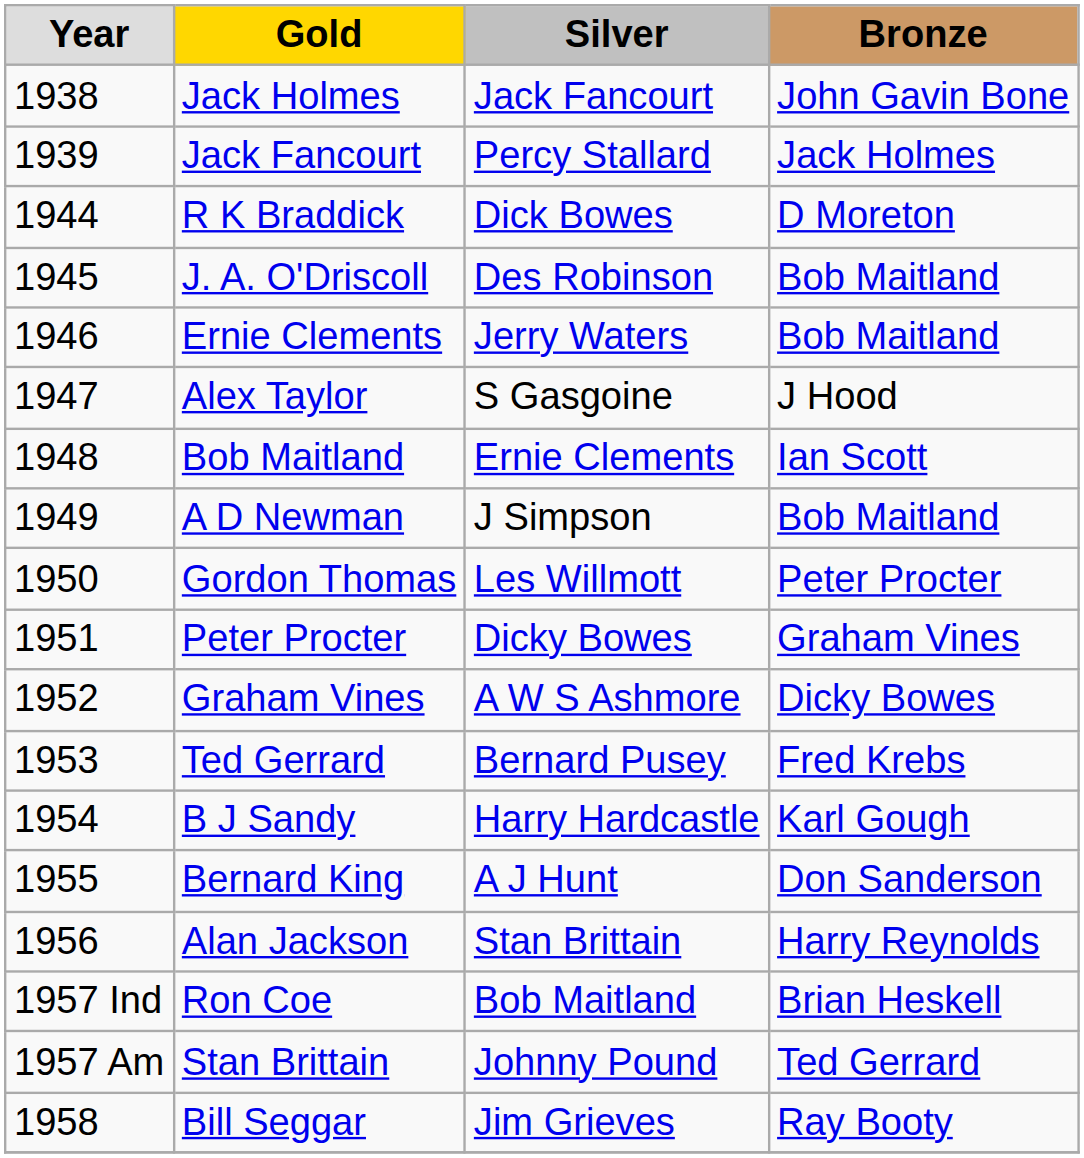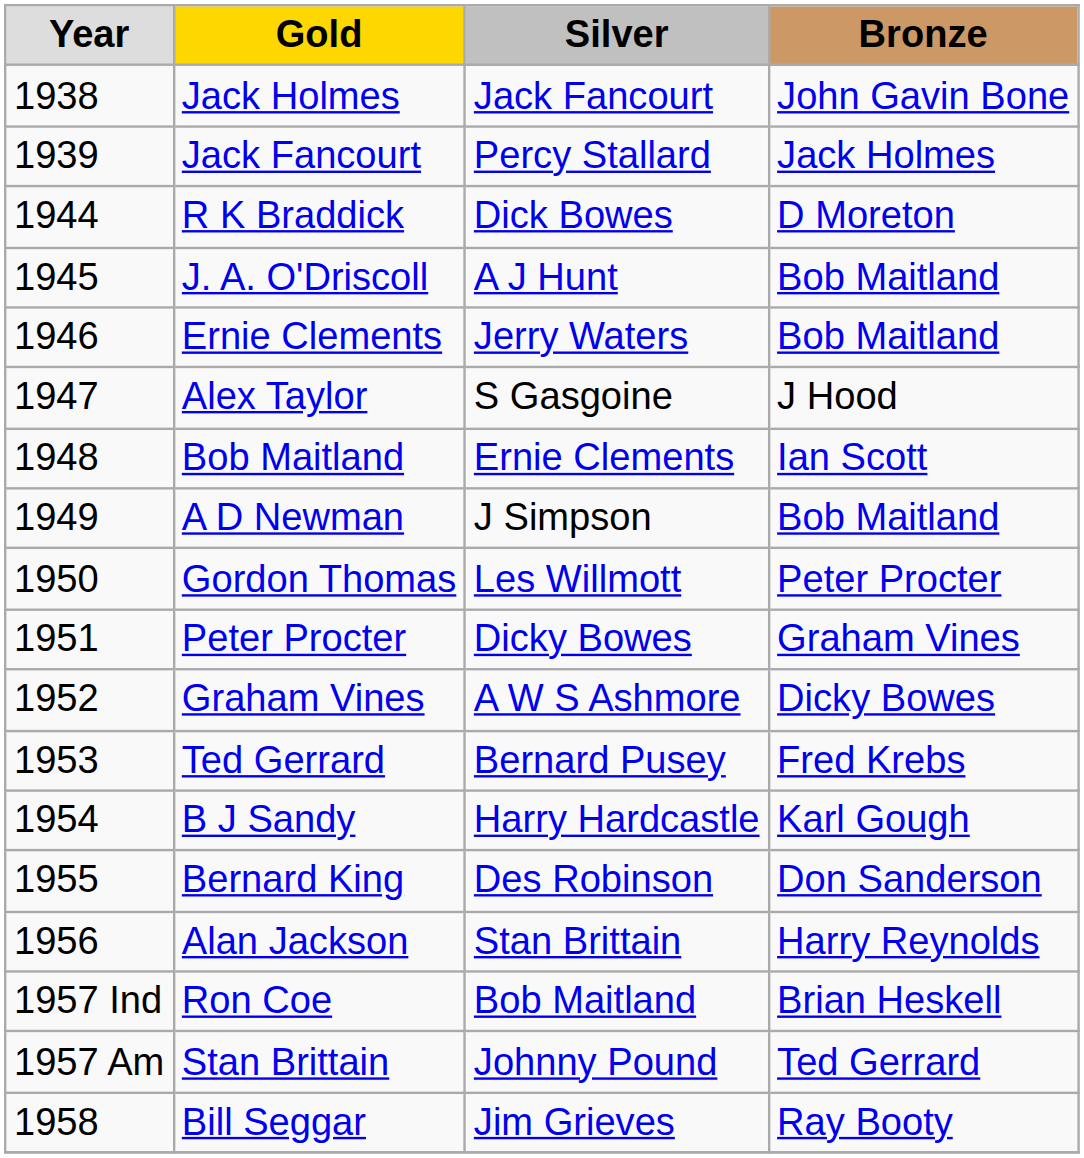 <table class="wikitable" style="text-align:left;">
 <tr style="text-align:center; font-weight:bold;">
 <td style="background:#ddd; ">Year</td>
 <td style="background:gold; ">Gold</td>
 <td style="background:silver; ">Silver</td>
 <td style="background:#c96; ">Bronze</td>
 </tr>
 <tr>
 <td>1938</td>
 <td><a href='#'>Jack Holmes</a></td>
 <td><a href='#'>Jack Fancourt</a></td>
 <td><a href='#'>John Gavin Bone</a></td>
 </tr>
 <tr>
 <td>1939</td>
 <td><a href='#'>Jack Fancourt</a></td>
 <td><a href='#'>Percy Stallard</a></td>
 <td><a href='#'>Jack Holmes</a></td>
 </tr>
 <tr>
 <td>1944</td>
 <td><a href='#'>R K Braddick</a></td>
 <td><a href='#'>Dick Bowes</a></td>
 <td><a href='#'>D Moreton</a></td>
 </tr>
 <tr>
 <td>1945</td>
 <td><a href='#'>J. A. O'Driscoll</a></td>
-<td><a href='#'>Des Robinson</a></td>
+<td><a href='#'>A J Hunt</a></td>
 <td><a href='#'>Bob Maitland</a></td>
 </tr>
 <tr>
 <td>1946</td>
 <td><a href='#'>Ernie Clements</a></td>
 <td><a href='#'>Jerry Waters</a></td>
 <td><a href='#'>Bob Maitland</a></td>
 </tr>
 <tr>
 <td>1947</td>
 <td><a href='#'>Alex Taylor</a></td>
 <td>S Gasgoine</td>
 <td>J Hood</td>
 </tr>
 <tr>
 <td>1948</td>
 <td><a href='#'>Bob Maitland</a></td>
 <td><a href='#'>Ernie Clements</a></td>
 <td><a href='#'>Ian Scott</a></td>
 </tr>
 <tr>
 <td>1949</td>
 <td><a href='#'>A D Newman</a></td>
 <td>J Simpson</td>
 <td><a href='#'>Bob Maitland</a></td>
 </tr>
 <tr>
 <td>1950</td>
 <td><a href='#'>Gordon Thomas</a></td>
 <td><a href='#'>Les Willmott</a></td>
 <td><a href='#'>Peter Procter</a></td>
 </tr>
 <tr>
 <td>1951</td>
 <td><a href='#'>Peter Procter</a></td>
 <td><a href='#'>Dicky Bowes</a></td>
 <td><a href='#'>Graham Vines</a></td>
 </tr>
 <tr>
 <td>1952</td>
 <td><a href='#'>Graham Vines</a></td>
 <td><a href='#'>A W S Ashmore</a></td>
 <td><a href='#'>Dicky Bowes</a></td>
 </tr>
 <tr>
 <td>1953</td>
 <td><a href='#'>Ted Gerrard</a></td>
 <td><a href='#'>Bernard Pusey</a></td>
 <td><a href='#'>Fred Krebs</a></td>
 </tr>
 <tr>
 <td>1954</td>
 <td><a href='#'>B J Sandy</a></td>
 <td><a href='#'>Harry Hardcastle</a></td>
 <td><a href='#'>Karl Gough</a></td>
 </tr>
 <tr>
 <td>1955</td>
 <td><a href='#'>Bernard King</a></td>
-<td><a href='#'>A J Hunt</a></td>
+<td><a href='#'>Des Robinson</a></td>
 <td><a href='#'>Don Sanderson</a></td>
 </tr>
 <tr>
 <td>1956</td>
 <td><a href='#'>Alan Jackson</a></td>
 <td><a href='#'>Stan Brittain</a></td>
 <td><a href='#'>Harry Reynolds</a></td>
 </tr>
 <tr>
 <td>1957 Ind</td>
 <td><a href='#'>Ron Coe</a></td>
 <td><a href='#'>Bob Maitland</a></td>
 <td><a href='#'>Brian Heskell</a></td>
 </tr>
 <tr>
 <td>1957 Am</td>
 <td><a href='#'>Stan Brittain</a></td>
 <td><a href='#'>Johnny Pound</a></td>
 <td><a href='#'>Ted Gerrard</a></td>
 </tr>
 <tr>
 <td>1958</td>
 <td><a href='#'>Bill Seggar</a></td>
 <td><a href='#'>Jim Grieves</a></td>
 <td><a href='#'>Ray Booty</a></td>
 </tr>
 <tr>
 </tr>
 </table>
